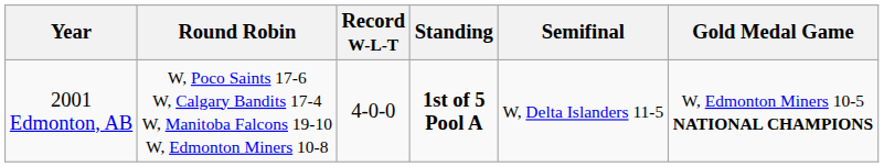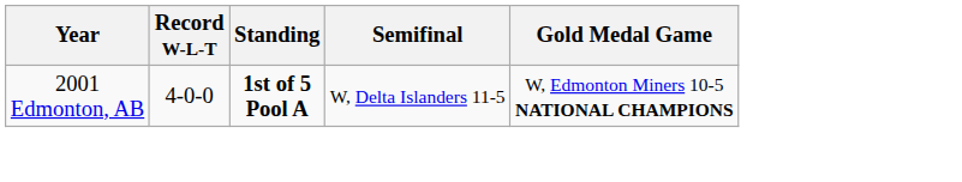 <table class="wikitable" style="text-align:center;">
 <tr>
 <th>Year</th>
-<th>Round Robin</th>
 <th>Record<br><small>W-L-T</small></th>
 <th>Standing</th>
 <th>Semifinal</th>
 <th>Gold Medal Game</th>
 </tr>
 <tr>
 <td>2001<br><a href='#'>Edmonton, AB</a></td>
-<td><small>W, <a href='#'>Poco Saints</a> 17-6<br>W, <a href='#'>Calgary Bandits</a> 17-4<br>W, <a href='#'>Manitoba Falcons</a> 19-10<br>W, <a href='#'>Edmonton Miners</a> 10-8</small></td>
 <td>4-0-0</td>
 <td><strong>1st of 5<br>Pool A</strong></td>
 <td><small>W, <a href='#'>Delta Islanders</a> 11-5</small></td>
 <td><small>W, <a href='#'>Edmonton Miners</a> 10-5<br><strong>NATIONAL CHAMPIONS</strong></small></td>
 </tr>
 </table>
